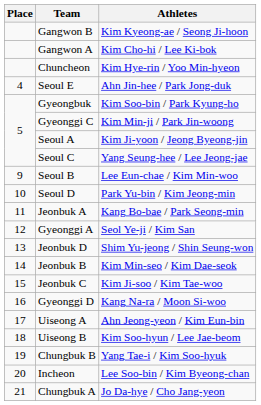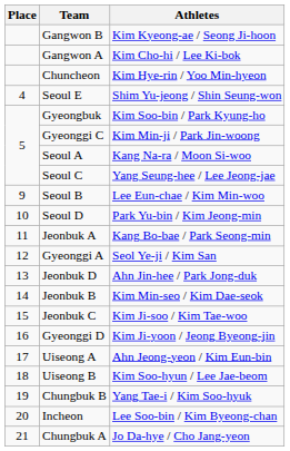 <table class="wikitable">
 <tr>
 <th>Place</th>
 <th>Team</th>
 <th>Athletes</th>
 </tr>
 <tr>
 <td align=center></td>
 <td> Gangwon B</td>
 <td><a href='#'>Kim Kyeong-ae</a> / <a href='#'>Seong Ji-hoon</a></td>
 </tr>
 <tr>
 <td align=center></td>
 <td> Gangwon A</td>
 <td><a href='#'>Kim Cho-hi</a> / <a href='#'>Lee Ki-bok</a></td>
 </tr>
 <tr>
 <td align=center></td>
 <td> Chuncheon</td>
 <td><a href='#'>Kim Hye-rin</a> / <a href='#'>Yoo Min-hyeon</a></td>
 </tr>
 <tr>
 <td align=center>4</td>
 <td> Seoul E</td>
-<td><a href='#'>Ahn Jin-hee</a> / <a href='#'>Park Jong-duk</a></td>
+<td><a href='#'>Shim Yu-jeong</a> / <a href='#'>Shin Seung-won</a></td>
 </tr>
 <tr>
 <td rowspan=4 align=center>5</td>
 <td> Gyeongbuk</td>
 <td><a href='#'>Kim Soo-bin</a> / <a href='#'>Park Kyung-ho</a></td>
 </tr>
 <tr>
 <td> Gyeonggi C</td>
 <td><a href='#'>Kim Min-ji</a> / <a href='#'>Park Jin-woong</a></td>
 </tr>
 <tr>
 <td> Seoul A</td>
-<td><a href='#'>Kim Ji-yoon</a> / <a href='#'>Jeong Byeong-jin</a></td>
+<td><a href='#'>Kang Na-ra</a> / <a href='#'>Moon Si-woo</a></td>
 </tr>
 <tr>
 <td> Seoul C</td>
 <td><a href='#'>Yang Seung-hee</a> / <a href='#'>Lee Jeong-jae</a></td>
 </tr>
 <tr>
 <td align=center>9</td>
 <td> Seoul B</td>
 <td><a href='#'>Lee Eun-chae</a> / <a href='#'>Kim Min-woo</a></td>
 </tr>
 <tr>
 <td align=center>10</td>
 <td> Seoul D</td>
 <td><a href='#'>Park Yu-bin</a> / <a href='#'>Kim Jeong-min</a></td>
 </tr>
 <tr>
 <td align=center>11</td>
 <td> Jeonbuk A</td>
 <td><a href='#'>Kang Bo-bae</a> / <a href='#'>Park Seong-min</a></td>
 </tr>
 <tr>
 <td align=center>12</td>
 <td> Gyeonggi A</td>
 <td><a href='#'>Seol Ye-ji</a> / <a href='#'>Kim San</a></td>
 </tr>
 <tr>
 <td align=center>13</td>
 <td> Jeonbuk D</td>
-<td><a href='#'>Shim Yu-jeong</a> / <a href='#'>Shin Seung-won</a></td>
+<td><a href='#'>Ahn Jin-hee</a> / <a href='#'>Park Jong-duk</a></td>
 </tr>
 <tr>
 <td align=center>14</td>
 <td> Jeonbuk B</td>
 <td><a href='#'>Kim Min-seo</a> / <a href='#'>Kim Dae-seok</a></td>
 </tr>
 <tr>
 <td align=center>15</td>
 <td> Jeonbuk C</td>
 <td><a href='#'>Kim Ji-soo</a> / <a href='#'>Kim Tae-woo</a></td>
 </tr>
 <tr>
 <td align=center>16</td>
 <td> Gyeonggi D</td>
-<td><a href='#'>Kang Na-ra</a> / <a href='#'>Moon Si-woo</a></td>
+<td><a href='#'>Kim Ji-yoon</a> / <a href='#'>Jeong Byeong-jin</a></td>
 </tr>
 <tr>
 <td align=center>17</td>
 <td> Uiseong A</td>
 <td><a href='#'>Ahn Jeong-yeon</a> / <a href='#'>Kim Eun-bin</a></td>
 </tr>
 <tr>
 <td align=center>18</td>
 <td> Uiseong B</td>
 <td><a href='#'>Kim Soo-hyun</a> / <a href='#'>Lee Jae-beom</a></td>
 </tr>
 <tr>
 <td align=center>19</td>
 <td> Chungbuk B</td>
 <td><a href='#'>Yang Tae-i</a> / <a href='#'>Kim Soo-hyuk</a></td>
 </tr>
 <tr>
 <td align=center>20</td>
 <td> Incheon</td>
 <td><a href='#'>Lee Soo-bin</a> / <a href='#'>Kim Byeong-chan</a></td>
 </tr>
 <tr>
 <td align=center>21</td>
 <td> Chungbuk A</td>
 <td><a href='#'>Jo Da-hye</a> / <a href='#'>Cho Jang-yeon</a></td>
 </tr>
 </table>
